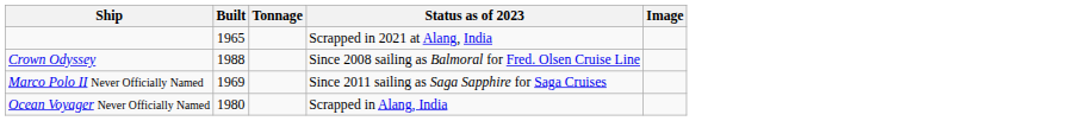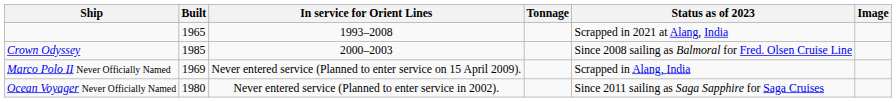 <table class="wikitable">
 <tr>
 <th>Ship</th>
 <th>Built</th>
+<th>In service for Orient Lines</th>
 <th>Tonnage</th>
 <th>Status as of 2023</th>
 <th>Image</th>
 </tr>
 <tr>
 <td></td>
 <td align="Center">1965</td>
+<td align="Center">1993–2008</td>
 <td align="Center"></td>
 <td>Scrapped in 2021 at <a href='#'>Alang</a>, <a href='#'>India</a></td>
 <td></td>
 </tr>
 <tr>
 <td><em><a href='#'>Crown Odyssey</a></em></td>
-<td align="Center">1988</td>
+<td align="Center">1985</td>
+<td align="Center">2000–2003</td>
 <td align="Center"></td>
 <td>Since 2008 sailing as <em>Balmoral</em> for <a href='#'>Fred. Olsen Cruise Line</a></td>
 <td></td>
 </tr>
 <tr>
 <td><a href='#'><em>Marco Polo II</em></a> <small>Never Officially Named</small></td>
 <td align="Center">1969</td>
+<td align="Center">Never entered service (Planned to enter service on 15 April 2009).</td>
 <td align="Center"></td>
-<td>Since 2011 sailing as <em>Saga Sapphire</em> for <a href='#'>Saga Cruises</a></td>
+<td>Scrapped in <a href='#'>Alang, India</a></td>
 <td></td>
 </tr>
 <tr>
 <td><a href='#'><em>Ocean Voyager</em></a> <small>Never Officially Named</small></td>
 <td align="Center">1980</td>
+<td align="Center">Never entered service (Planned to enter service in 2002).</td>
 <td align="Center"></td>
-<td>Scrapped in <a href='#'>Alang, India</a></td>
+<td>Since 2011 sailing as <em>Saga Sapphire</em> for <a href='#'>Saga Cruises</a></td>
 <td></td>
 </tr>
 </table>
